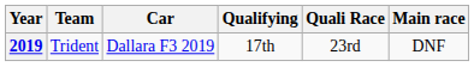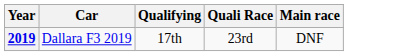 <table class="wikitable" style="text-align:center; font-size:90%">
 <tr>
 <th>Year</th>
-<th>Team</th>
 <th>Car</th>
 <th>Qualifying</th>
 <th>Quali Race</th>
 <th>Main race</th>
 </tr>
 <tr>
 <th><a href='#'>2019</a></th>
-<td align="left"> <a href='#'>Trident</a></td>
 <td align="left"><a href='#'>Dallara F3 2019</a></td>
 <td>17th</td>
 <td>23rd</td>
 <td>DNF</td>
 </tr>
 </table>
